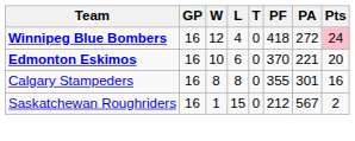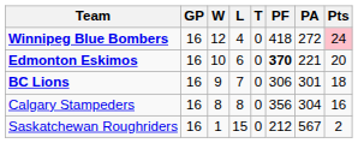 <table class="wikitable" style="float:left; margin-right:1em">
 <tr>
 <th>Team</th>
 <th>GP</th>
 <th>W</th>
 <th>L</th>
 <th>T</th>
 <th>PF</th>
 <th>PA</th>
 <th>Pts</th>
 </tr>
 <tr align="center">
 <td align="left"><strong><a href='#'>Winnipeg Blue Bombers</a></strong></td>
 <td>16</td>
 <td>12</td>
 <td>4</td>
 <td>0</td>
 <td>418</td>
 <td>272</td>
 <td style="background: pink;">24</td>
 </tr>
 <tr align="center">
 <td align="left"><strong><a href='#'>Edmonton Eskimos</a></strong></td>
 <td>16</td>
 <td>10</td>
 <td>6</td>
 <td>0</td>
-<td>370</td>
+<td><strong>370</strong></td>
 <td>221</td>
 <td>20</td>
+</tr>
+<tr align="center">
+<td align="left"><strong><a href='#'>BC Lions</a></strong></td>
+<td>16</td>
+<td>9</td>
+<td>7</td>
+<td>0</td>
+<td>306</td>
+<td>301</td>
+<td>18</td>
 </tr>
 <tr align="center">
 <td align="left"><a href='#'>Calgary Stampeders</a></td>
 <td>16</td>
 <td>8</td>
 <td>8</td>
 <td>0</td>
-<td>355</td>
-<td>301</td>
+<td>356</td>
+<td>304</td>
 <td>16</td>
 </tr>
 <tr align="center">
 <td align="left"><a href='#'>Saskatchewan Roughriders</a></td>
 <td>16</td>
 <td>1</td>
 <td>15</td>
 <td>0</td>
 <td>212</td>
 <td>567</td>
 <td>2</td>
 </tr>
 </table>
